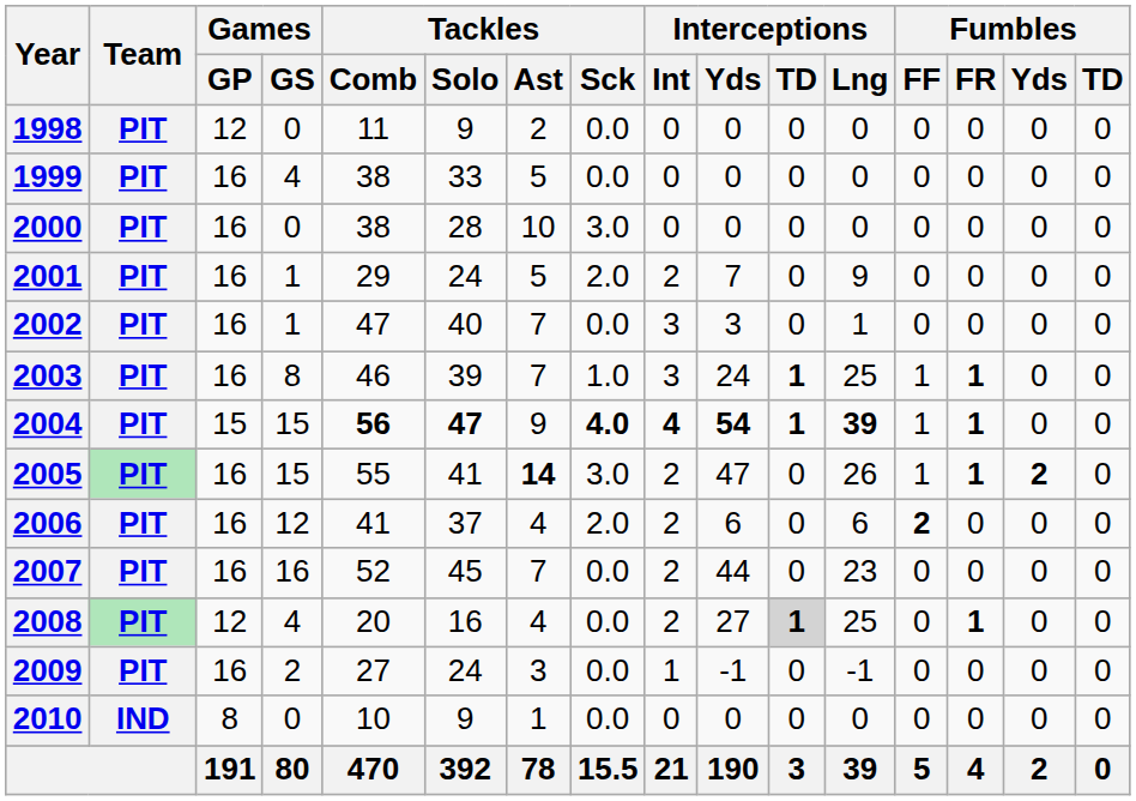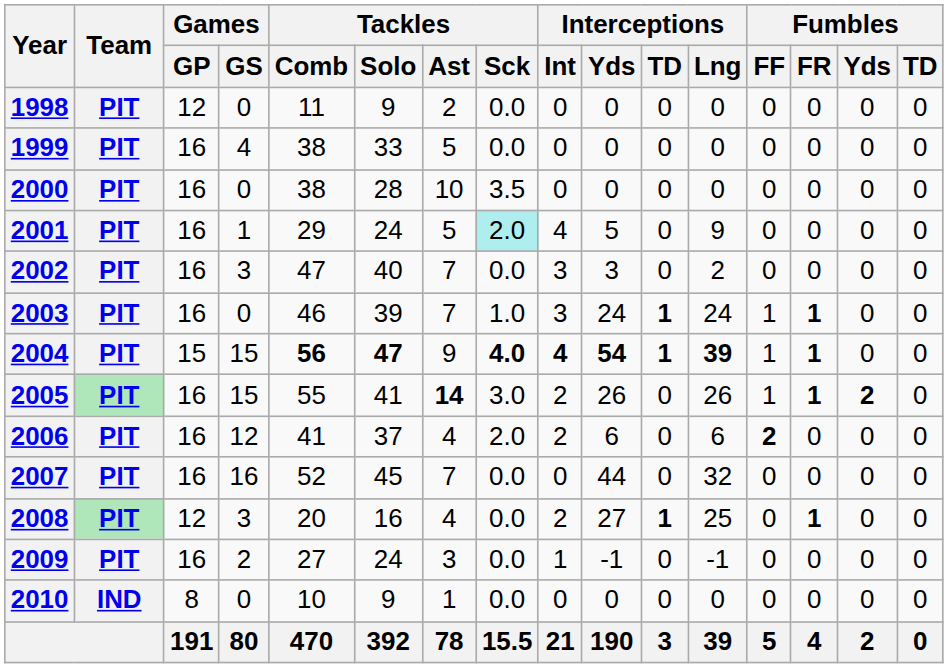 <table class="wikitable" style="text-align:center">
 <tr>
 <th rowspan="2">Year</th>
 <th rowspan="2">Team</th>
 <th colspan="2">Games</th>
 <th colspan="4">Tackles</th>
 <th colspan="4">Interceptions</th>
 <th colspan="4">Fumbles</th>
 </tr>
 <tr>
 <th>GP</th>
 <th>GS</th>
 <th>Comb</th>
 <th>Solo</th>
 <th>Ast</th>
 <th>Sck</th>
 <th>Int</th>
 <th>Yds</th>
 <th>TD</th>
 <th>Lng</th>
 <th>FF</th>
 <th>FR</th>
 <th>Yds</th>
 <th>TD</th>
 </tr>
 <tr>
 <th><a href='#'>1998</a></th>
 <th><a href='#'>PIT</a></th>
 <td>12</td>
 <td>0</td>
 <td>11</td>
 <td>9</td>
 <td>2</td>
 <td>0.0</td>
 <td>0</td>
 <td>0</td>
 <td>0</td>
 <td>0</td>
 <td>0</td>
 <td>0</td>
 <td>0</td>
 <td>0</td>
 </tr>
 <tr>
 <th><a href='#'>1999</a></th>
 <th><a href='#'>PIT</a></th>
 <td>16</td>
 <td>4</td>
 <td>38</td>
 <td>33</td>
 <td>5</td>
 <td>0.0</td>
 <td>0</td>
 <td>0</td>
 <td>0</td>
 <td>0</td>
 <td>0</td>
 <td>0</td>
 <td>0</td>
 <td>0</td>
 </tr>
 <tr>
 <th><a href='#'>2000</a></th>
 <th><a href='#'>PIT</a></th>
 <td>16</td>
 <td>0</td>
 <td>38</td>
 <td>28</td>
 <td>10</td>
-<td>3.0</td>
+<td>3.5</td>
 <td>0</td>
 <td>0</td>
 <td>0</td>
 <td>0</td>
 <td>0</td>
 <td>0</td>
 <td>0</td>
 <td>0</td>
 </tr>
 <tr>
 <th><a href='#'>2001</a></th>
 <th><a href='#'>PIT</a></th>
 <td>16</td>
 <td>1</td>
 <td>29</td>
 <td>24</td>
 <td>5</td>
-<td>2.0</td>
-<td>2</td>
-<td>7</td>
+<td style="background: paleturquoise;">2.0</td>
+<td>4</td>
+<td>5</td>
 <td>0</td>
 <td>9</td>
 <td>0</td>
 <td>0</td>
 <td>0</td>
 <td>0</td>
 </tr>
 <tr>
 <th><a href='#'>2002</a></th>
 <th><a href='#'>PIT</a></th>
 <td>16</td>
-<td>1</td>
+<td>3</td>
 <td>47</td>
 <td>40</td>
 <td>7</td>
 <td>0.0</td>
 <td>3</td>
 <td>3</td>
 <td>0</td>
-<td>1</td>
+<td>2</td>
 <td>0</td>
 <td>0</td>
 <td>0</td>
 <td>0</td>
 </tr>
 <tr>
 <th><a href='#'>2003</a></th>
 <th><a href='#'>PIT</a></th>
 <td>16</td>
-<td>8</td>
+<td>0</td>
 <td>46</td>
 <td>39</td>
 <td>7</td>
 <td>1.0</td>
 <td>3</td>
 <td>24</td>
 <td><strong>1</strong></td>
-<td>25</td>
+<td>24</td>
 <td>1</td>
 <td><strong>1</strong></td>
 <td>0</td>
 <td>0</td>
 </tr>
 <tr>
 <th><a href='#'>2004</a></th>
 <th><a href='#'>PIT</a></th>
 <td>15</td>
 <td>15</td>
 <td><strong>56</strong></td>
 <td><strong>47</strong></td>
 <td>9</td>
 <td><strong>4.0</strong></td>
 <td><strong>4</strong></td>
 <td><strong>54</strong></td>
 <td><strong>1</strong></td>
 <td><strong>39</strong></td>
 <td>1</td>
 <td><strong>1</strong></td>
 <td>0</td>
 <td>0</td>
 </tr>
 <tr>
 <th><a href='#'>2005</a></th>
 <th style="background:#afe6ba; width:3em;"><a href='#'>PIT</a></th>
 <td>16</td>
 <td>15</td>
 <td>55</td>
 <td>41</td>
 <td><strong>14</strong></td>
 <td>3.0</td>
 <td>2</td>
-<td>47</td>
+<td>26</td>
 <td>0</td>
 <td>26</td>
 <td>1</td>
 <td><strong>1</strong></td>
 <td><strong>2</strong></td>
 <td>0</td>
 </tr>
 <tr>
 <th><a href='#'>2006</a></th>
 <th><a href='#'>PIT</a></th>
 <td>16</td>
 <td>12</td>
 <td>41</td>
 <td>37</td>
 <td>4</td>
 <td>2.0</td>
 <td>2</td>
 <td>6</td>
 <td>0</td>
 <td>6</td>
 <td><strong>2</strong></td>
 <td>0</td>
 <td>0</td>
 <td>0</td>
 </tr>
 <tr>
 <th><a href='#'>2007</a></th>
 <th><a href='#'>PIT</a></th>
 <td>16</td>
 <td>16</td>
 <td>52</td>
 <td>45</td>
 <td>7</td>
 <td>0.0</td>
-<td>2</td>
+<td>0</td>
 <td>44</td>
 <td>0</td>
-<td>23</td>
+<td>32</td>
 <td>0</td>
 <td>0</td>
 <td>0</td>
 <td>0</td>
 </tr>
 <tr>
 <th><a href='#'>2008</a></th>
 <th style="background:#afe6ba; width:3em;"><a href='#'>PIT</a></th>
 <td>12</td>
-<td>4</td>
+<td>3</td>
 <td>20</td>
 <td>16</td>
 <td>4</td>
 <td>0.0</td>
 <td>2</td>
 <td>27</td>
-<td style="background: lightgrey;"><strong>1</strong></td>
+<td><strong>1</strong></td>
 <td>25</td>
 <td>0</td>
 <td><strong>1</strong></td>
 <td>0</td>
 <td>0</td>
 </tr>
 <tr>
 <th><a href='#'>2009</a></th>
 <th><a href='#'>PIT</a></th>
 <td>16</td>
 <td>2</td>
 <td>27</td>
 <td>24</td>
 <td>3</td>
 <td>0.0</td>
 <td>1</td>
 <td>-1</td>
 <td>0</td>
 <td>-1</td>
 <td>0</td>
 <td>0</td>
 <td>0</td>
 <td>0</td>
 </tr>
 <tr>
 <th><a href='#'>2010</a></th>
 <th><a href='#'>IND</a></th>
 <td>8</td>
 <td>0</td>
 <td>10</td>
 <td>9</td>
 <td>1</td>
 <td>0.0</td>
 <td>0</td>
 <td>0</td>
 <td>0</td>
 <td>0</td>
 <td>0</td>
 <td>0</td>
 <td>0</td>
 <td>0</td>
 </tr>
 <tr>
 <th colspan="2"></th>
 <th>191</th>
 <th>80</th>
 <th>470</th>
 <th>392</th>
 <th>78</th>
 <th>15.5</th>
 <th>21</th>
 <th>190</th>
 <th>3</th>
 <th>39</th>
 <th>5</th>
 <th>4</th>
 <th>2</th>
 <th>0</th>
 </tr>
 </table>
